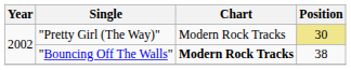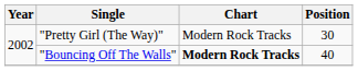 <table class="wikitable sortable">
 <tr>
 <th>Year</th>
 <th>Single</th>
 <th>Chart</th>
 <th>Position</th>
 </tr>
 <tr>
 <td rowspan="2">2002</td>
 <td rowspan="1">"Pretty Girl (The Way)"</td>
 <td>Modern Rock Tracks</td>
-<td style="background: khaki; text-align:center;">30</td>
+<td style="text-align:center;">30</td>
 </tr>
 <tr>
 <td rowspan="1">"<a href='#'>Bouncing Off The Walls</a>"</td>
 <td><strong>Modern Rock Tracks</strong></td>
-<td style="text-align:center;">38</td>
+<td style="text-align:center;">40</td>
 </tr>
 <tr>
 </tr>
 </table>
